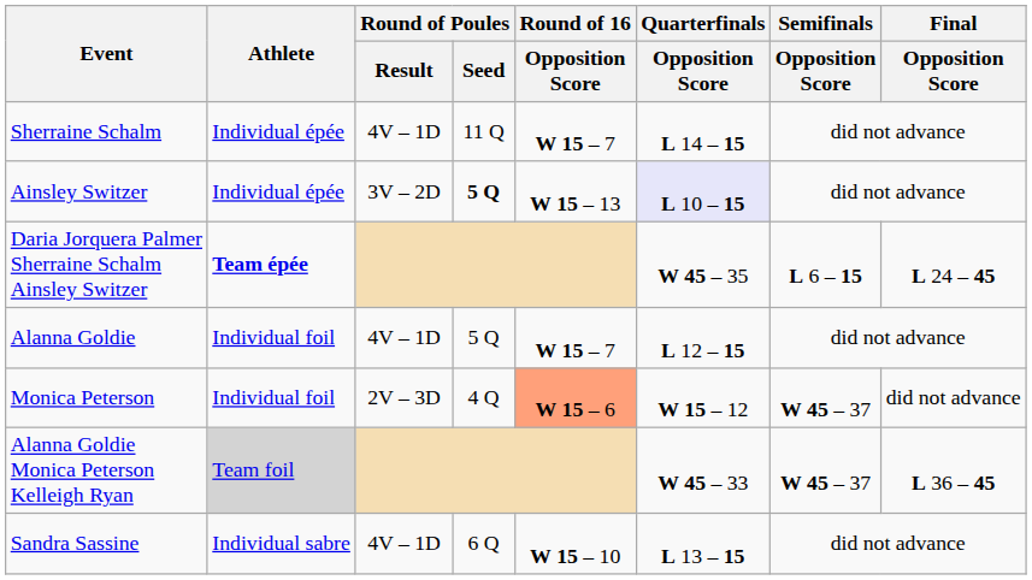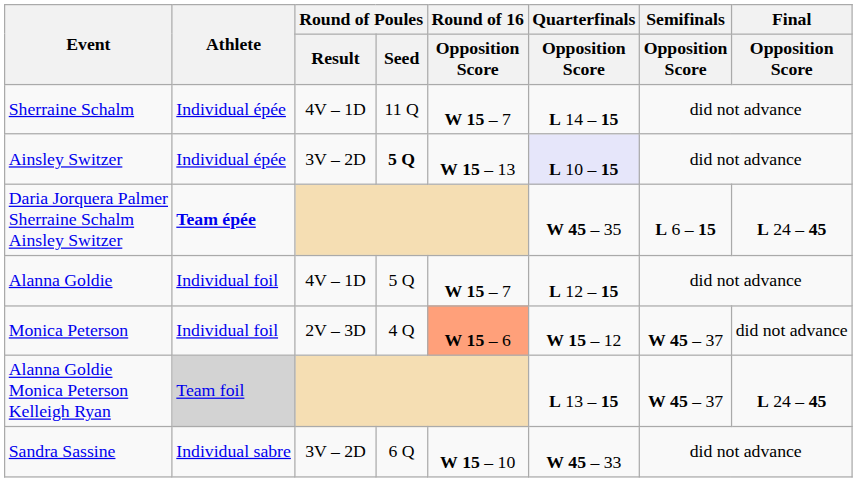 <table class="wikitable" border="1" style="font-size:90%">
 <tr>
 <th rowspan=2>Event</th>
 <th rowspan=2>Athlete</th>
 <th colspan=2>Round of Poules</th>
 <th>Round of 16</th>
 <th>Quarterfinals</th>
 <th>Semifinals</th>
 <th>Final</th>
 </tr>
 <tr>
 <th>Result</th>
 <th>Seed</th>
 <th>Opposition<br>Score</th>
 <th>Opposition<br>Score</th>
 <th>Opposition<br>Score</th>
 <th>Opposition<br>Score</th>
 </tr>
 <tr>
 <td><a href='#'>Sherraine Schalm</a></td>
 <td><a href='#'>Individual épée</a></td>
 <td align=center>4V – 1D</td>
 <td align=center>11 Q</td>
 <td align=center><br><strong>W</strong> <strong>15</strong> – 7</td>
 <td align=center><br><strong>L</strong> 14 – <strong>15</strong></td>
 <td align=center colspan="7">did not advance</td>
 </tr>
 <tr>
 <td><a href='#'>Ainsley Switzer</a></td>
 <td><a href='#'>Individual épée</a></td>
 <td align=center>3V – 2D</td>
 <td align=center><strong>5 Q</strong></td>
 <td align=center><br><strong>W</strong> <strong>15</strong> – 13</td>
 <td align=center style="background: lavender;"><br><strong>L</strong> 10 – <strong>15</strong></td>
 <td align=center colspan="7">did not advance</td>
 </tr>
 <tr>
 <td><a href='#'>Daria Jorquera Palmer</a><br><a href='#'>Sherraine Schalm</a><br><a href='#'>Ainsley Switzer</a></td>
 <td><strong><a href='#'>Team épée</a></strong></td>
 <td colspan=3 bgcolor="wheat"></td>
 <td align=center><br><strong>W</strong> <strong>45</strong> – 35</td>
 <td align=center><br><strong>L</strong> 6 – <strong>15</strong><br></td>
 <td align=center><br><strong>L</strong> 24 – <strong>45</strong><br></td>
 </tr>
 <tr>
 <td><a href='#'>Alanna Goldie</a></td>
 <td><a href='#'>Individual foil</a></td>
 <td align=center>4V – 1D</td>
 <td align=center>5 Q</td>
 <td align=center><br><strong>W</strong> <strong>15</strong> – 7</td>
 <td align=center><br><strong>L</strong> 12 – <strong>15</strong></td>
 <td align=center colspan="7">did not advance</td>
 </tr>
 <tr>
 <td><a href='#'>Monica Peterson</a></td>
 <td><a href='#'>Individual foil</a></td>
 <td align=center>2V – 3D</td>
 <td align=center>4 Q</td>
 <td align=center style="background: lightsalmon;"><br><strong>W</strong> <strong>15</strong> – 6</td>
 <td align=center><br><strong>W</strong> <strong>15</strong> – 12</td>
 <td align=center><br><strong>W</strong> <strong>45</strong> – 37</td>
 <td align=center colspan="7">did not advance</td>
 </tr>
 <tr>
 <td><a href='#'>Alanna Goldie</a><br><a href='#'>Monica Peterson</a><br><a href='#'>Kelleigh Ryan</a></td>
 <td style="background: lightgrey;"><a href='#'>Team foil</a></td>
 <td colspan=3 bgcolor="wheat"></td>
-<td align=center><br><strong>W</strong> <strong>45</strong> – 33</td>
+<td align=center><br><strong>L</strong> 13 – <strong>15</strong></td>
 <td align=center><br><strong>W</strong> <strong>45</strong> – 37</td>
-<td align=center><br><strong>L</strong> 36 – <strong>45</strong><br></td>
+<td align=center><br><strong>L</strong> 24 – <strong>45</strong><br></td>
 </tr>
 <tr>
 <td><a href='#'>Sandra Sassine</a></td>
 <td><a href='#'>Individual sabre</a></td>
-<td align=center>4V – 1D</td>
+<td align=center>3V – 2D</td>
 <td align=center>6 Q</td>
 <td align=center><br><strong>W</strong> <strong>15</strong> – 10</td>
-<td align=center><br><strong>L</strong> 13 – <strong>15</strong></td>
+<td align=center><br><strong>W</strong> <strong>45</strong> – 33</td>
 <td align=center colspan="7">did not advance</td>
 </tr>
 </table>
